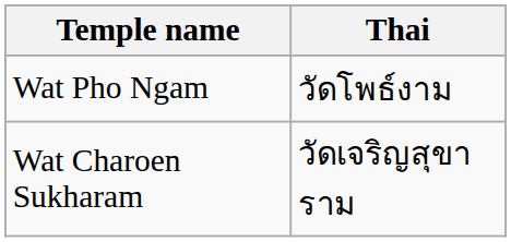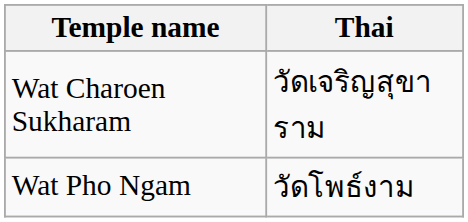 <table class="wikitable" style="width:40%;">
 <tr>
 <th>Temple name</th>
 <th>Thai</th>
 </tr>
 <tr>
+<td>Wat Charoen Sukharam</td>
+<td>วัดเจริญสุขาราม</td>
+</tr>
+<tr>
 <td>Wat Pho Ngam</td>
 <td>วัดโพธ์งาม</td>
 </tr>
-<tr>
-<td>Wat Charoen Sukharam</td>
-<td>วัดเจริญสุขาราม</td>
-</tr>
 </table>
